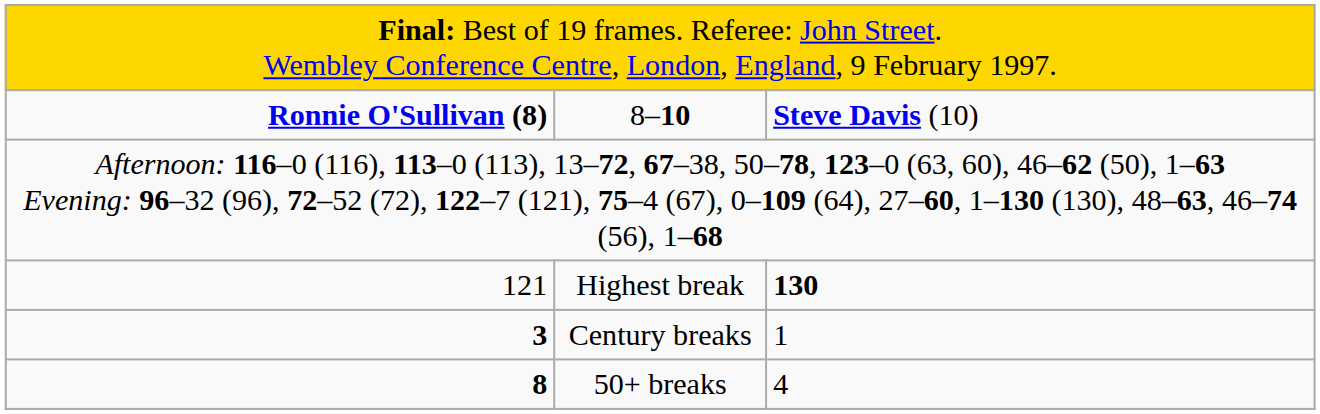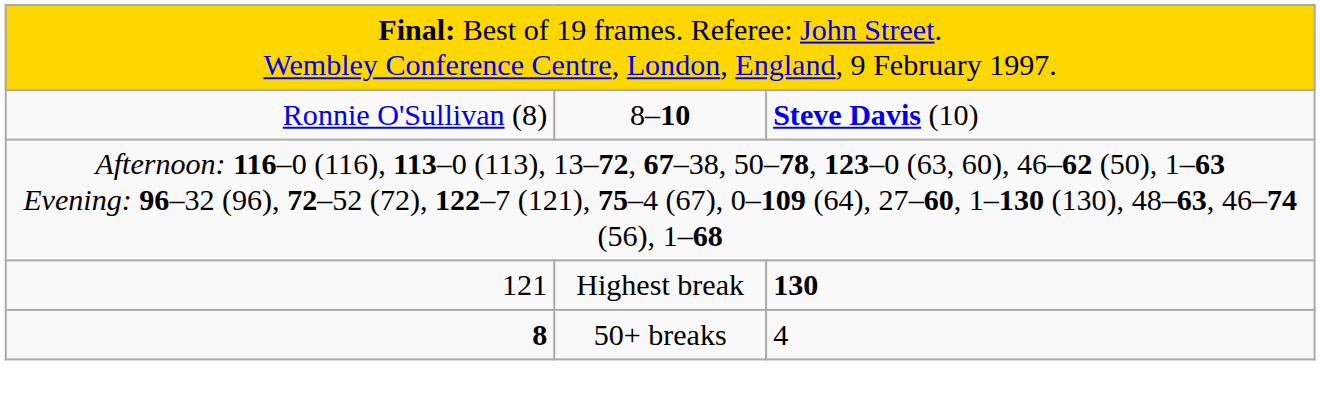 <table class="wikitable" style="font-size: 95%; margin: 1em auto 1em auto;">
 <tr>
 <td colspan="3" align="center" bgcolor="#ffd700"><strong>Final:</strong> Best of 19 frames. Referee: <a href='#'>John Street</a>.<br><a href='#'>Wembley Conference Centre</a>, <a href='#'>London</a>, <a href='#'>England</a>, 9 February 1997.</td>
 </tr>
 <tr>
-<td width = "270" align="right"><strong><a href='#'>Ronnie O'Sullivan</a> (8)<br></strong></td>
+<td width = "270" align="right"><a href='#'>Ronnie O'Sullivan</a> (8)<br></td>
 <td width = "100" align="center">8–<strong>10</strong></td>
 <td width = "270"><strong><a href='#'>Steve Davis</a></strong> (10)<br></td>
 </tr>
 <tr>
 <td colspan="3" align="center" style="font-size: 100%"><em>Afternoon:</em> <strong>116</strong>–0 (116), <strong>113</strong>–0 (113), 13–<strong>72</strong>, <strong>67</strong>–38, 50–<strong>78</strong>, <strong>123</strong>–0 (63, 60), 46–<strong>62</strong> (50), 1–<strong>63</strong> <br> <em>Evening:</em> <strong>96</strong>–32 (96), <strong>72</strong>–52 (72), <strong>122</strong>–7 (121), <strong>75</strong>–4 (67), 0–<strong>109</strong> (64), 27–<strong>60</strong>, 1–<strong>130</strong> (130), 48–<strong>63</strong>, 46–<strong>74</strong> (56), 1–<strong>68</strong></td>
 </tr>
 <tr>
 <td align="right">121</td>
 <td align="center">Highest break</td>
 <td><strong>130</strong></td>
 </tr>
 <tr>
-<td align="right"><strong>3</strong></td>
-<td align="center">Century breaks</td>
-<td>1</td>
-</tr>
-<tr>
 <td align="right"><strong>8</strong></td>
 <td align="center">50+ breaks</td>
 <td>4</td>
 </tr>
 </table>
